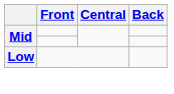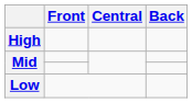 <table class="wikitable" style=text-align:center>
 <tr>
 <th></th>
 <th><a href='#'>Front</a></th>
 <th><a href='#'>Central</a></th>
 <th><a href='#'>Back</a></th>
+</tr>
+<tr>
+<th><a href='#'>High</a></th>
+<td></td>
+<td></td>
+<td></td>
 </tr>
 <tr>
 <th rowspan="2"><a href='#'>Mid</a></th>
 <td></td>
 <td rowspan="2"></td>
 <td></td>
 </tr>
 <tr>
 <td></td>
 <td></td>
 </tr>
 <tr>
 <th><a href='#'>Low</a></th>
 <td colspan="2"></td>
 <td></td>
 </tr>
 </table>
